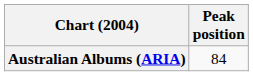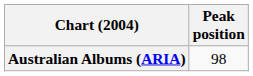 <table class="wikitable plainrowheaders">
 <tr>
 <th scope="col">Chart (2004)</th>
 <th scope="col">Peak<br>position</th>
 </tr>
 <tr>
 <th scope="row">Australian Albums (<a href='#'>ARIA</a>)</th>
-<td align="center">84</td>
+<td align="center">98</td>
 </tr>
 </table>
